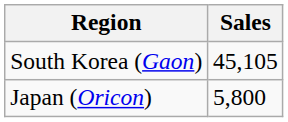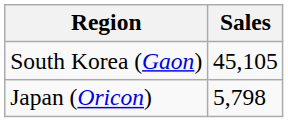 <table class="wikitable">
 <tr>
 <th>Region</th>
 <th>Sales</th>
 </tr>
 <tr>
 <td>South Korea (<a href='#'><em>Gaon</em></a>)</td>
 <td>45,105</td>
 </tr>
 <tr>
 <td>Japan (<em><a href='#'>Oricon</a></em>)</td>
-<td>5,800</td>
+<td>5,798</td>
 </tr>
 </table>
